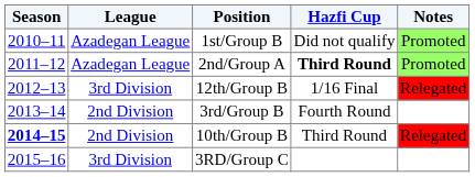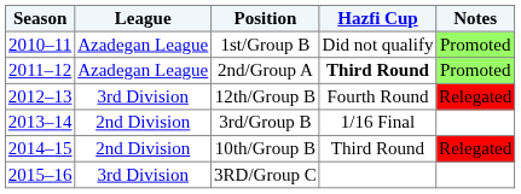 <table border="1" cellpadding="2" style="border-collapse:collapse; text-align:center; font-size:normal;">
 <tr style="background:#f0f6fa;">
 <th>Season</th>
 <th>League</th>
 <th>Position</th>
 <th><a href='#'>Hazfi Cup</a></th>
 <th>Notes</th>
 </tr>
 <tr>
 <td><a href='#'>2010–11</a></td>
 <td><a href='#'>Azadegan League</a></td>
 <td>1st/Group B</td>
 <td>Did not qualify</td>
 <td style="background:#9f6;">Promoted</td>
 </tr>
 <tr>
 <td><a href='#'>2011–12</a></td>
 <td><a href='#'>Azadegan League</a></td>
 <td>2nd/Group A</td>
 <td><strong>Third Round</strong></td>
 <td style="background:#9f6;">Promoted</td>
 </tr>
 <tr>
 <td><a href='#'>2012–13</a></td>
 <td><a href='#'>3rd Division</a></td>
 <td>12th/Group B</td>
-<td>1/16 Final</td>
+<td>Fourth Round</td>
 <td bgcolor=Red>Relegated</td>
 </tr>
 <tr>
 <td><a href='#'>2013–14</a></td>
 <td><a href='#'>2nd Division</a></td>
 <td>3rd/Group B</td>
-<td>Fourth Round</td>
+<td>1/16 Final</td>
 <td></td>
 </tr>
 <tr>
-<td><strong><a href='#'>2014–15</a></strong></td>
+<td><a href='#'>2014–15</a></td>
 <td><a href='#'>2nd Division</a></td>
 <td>10th/Group B</td>
 <td>Third Round</td>
 <td bgcolor=Red>Relegated</td>
 </tr>
 <tr>
 <td><a href='#'>2015–16</a></td>
 <td><a href='#'>3rd Division</a></td>
 <td>3RD/Group C</td>
 <td></td>
 <td></td>
 </tr>
 </table>
